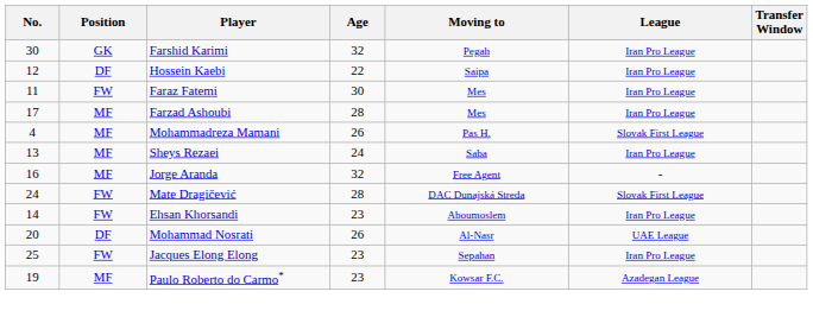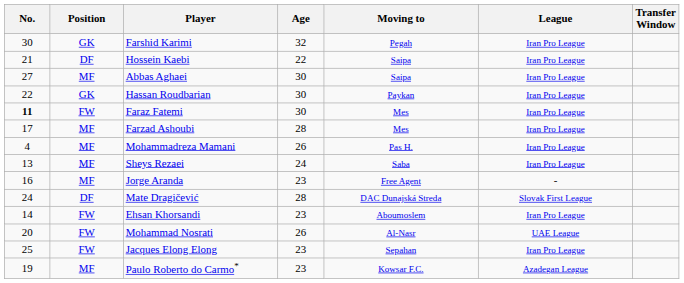 <table class="wikitable sortable" style="text-align: center;">
 <tr>
 <th width=60><strong>No.</strong></th>
 <th width=100><strong>Position</strong></th>
 <th width=220><strong>Player</strong></th>
 <th width=60><strong>Age</strong></th>
 <th width=220><strong>Moving to</strong></th>
 <th width=220><strong>League</strong></th>
 <th width=60><strong>Transfer Window</strong></th>
 </tr>
 <tr ||>
 <td>30</td>
 <td style="text-align:center"><a href='#'>GK</a></td>
 <td style="text-align:left"> <a href='#'>Farshid Karimi</a></td>
 <td>32</td>
 <td><small><a href='#'>Pegah</a></small></td>
 <td><small><a href='#'>Iran Pro League</a></small></td>
 <td></td>
 </tr>
 <tr>
-<td>12</td>
+<td>21</td>
 <td style="text-align:center"><a href='#'>DF</a></td>
 <td style="text-align:left"> <a href='#'>Hossein Kaebi</a></td>
 <td>22</td>
 <td><small><a href='#'>Saipa</a></small></td>
 <td><small><a href='#'>Iran Pro League</a></small></td>
 <td></td>
 </tr>
 <tr>
-<td>11</td>
+<td>27</td>
+<td style="text-align:center"><a href='#'>MF</a></td>
+<td style="text-align:left"> <a href='#'>Abbas Aghaei</a></td>
+<td>30</td>
+<td><small><a href='#'>Saipa</a></small></td>
+<td><small><a href='#'>Iran Pro League</a></small></td>
+<td></td>
+</tr>
+<tr>
+<td>22</td>
+<td style="text-align:center"><a href='#'>GK</a></td>
+<td style="text-align:left"> <a href='#'>Hassan Roudbarian</a></td>
+<td>30</td>
+<td><small><a href='#'>Paykan</a></small></td>
+<td><small><a href='#'>Iran Pro League</a></small></td>
+<td></td>
+</tr>
+<tr>
+<td><strong>11</strong></td>
 <td style="text-align:center"><a href='#'>FW</a></td>
 <td style="text-align:left"> <a href='#'>Faraz Fatemi</a></td>
 <td>30</td>
 <td><small> <a href='#'>Mes</a> </small></td>
 <td><small><a href='#'>Iran Pro League</a></small></td>
 <td></td>
 </tr>
 <tr>
 <td>17</td>
 <td style="text-align:center"><a href='#'>MF</a></td>
 <td style="text-align:left"> <a href='#'>Farzad Ashoubi</a></td>
 <td>28</td>
 <td><small> <a href='#'>Mes</a> </small></td>
 <td><small><a href='#'>Iran Pro League</a></small></td>
 <td></td>
 </tr>
 <tr>
 <td>4</td>
 <td style="text-align:center"><a href='#'>MF</a></td>
 <td style="text-align:left"> <a href='#'>Mohammadreza Mamani</a></td>
 <td>26</td>
 <td><small> <a href='#'>Pas H.</a></small></td>
-<td><small><a href='#'>Slovak First League</a></small></td>
+<td><small><a href='#'>Iran Pro League</a></small></td>
 <td></td>
 </tr>
 <tr>
 <td>13</td>
 <td style="text-align:center"><a href='#'>MF</a></td>
 <td style="text-align:left"> <a href='#'>Sheys Rezaei</a></td>
 <td>24</td>
 <td><small> <a href='#'>Saba</a></small></td>
 <td><small><a href='#'>Iran Pro League</a></small></td>
 <td></td>
 </tr>
 <tr>
 <td>16</td>
 <td style="text-align:center"><a href='#'>MF</a></td>
 <td style="text-align:left"> <a href='#'>Jorge Aranda</a></td>
-<td>32</td>
+<td>23</td>
 <td><small><a href='#'>Free Agent</a></small></td>
 <td>-</td>
 <td></td>
 </tr>
 <tr>
 <td>24</td>
-<td style="text-align:center"><a href='#'>FW</a></td>
+<td style="text-align:center"><a href='#'>DF</a></td>
 <td style="text-align:left"> <a href='#'>Mate Dragičević</a></td>
 <td>28</td>
 <td><small><a href='#'>DAC Dunajská Streda</a></small></td>
 <td><small><a href='#'>Slovak First League</a></small></td>
 <td></td>
 </tr>
 <tr>
 <td>14</td>
 <td style="text-align:center"><a href='#'>FW</a></td>
 <td style="text-align:left"> <a href='#'>Ehsan Khorsandi</a></td>
 <td>23</td>
 <td><small> <a href='#'>Aboumoslem</a></small></td>
 <td><small><a href='#'>Iran Pro League</a></small></td>
 <td></td>
 </tr>
 <tr>
 <td>20</td>
-<td style="text-align:center"><a href='#'>DF</a></td>
+<td style="text-align:center"><a href='#'>FW</a></td>
 <td style="text-align:left"> <a href='#'>Mohammad Nosrati</a></td>
 <td>26</td>
 <td><small> <a href='#'>Al-Nasr</a></small></td>
 <td><small><a href='#'>UAE League</a></small></td>
 <td></td>
 </tr>
 <tr>
 <td>25</td>
 <td style="text-align:center"><a href='#'>FW</a></td>
 <td style="text-align:left"> <a href='#'>Jacques Elong Elong</a></td>
 <td>23</td>
 <td><small> <a href='#'>Sepahan</a></small></td>
 <td><small><a href='#'>Iran Pro League</a></small></td>
 <td></td>
 </tr>
 <tr>
 <td>19</td>
 <td style="text-align:center"><a href='#'>MF</a></td>
 <td style="text-align:left"> <a href='#'>Paulo Roberto do Carmo</a><sup>*</sup></td>
 <td>23</td>
 <td><small><a href='#'>Kowsar F.C.</a></small></td>
 <td><small><a href='#'>Azadegan League</a></small></td>
 <td></td>
 </tr>
 </table>
